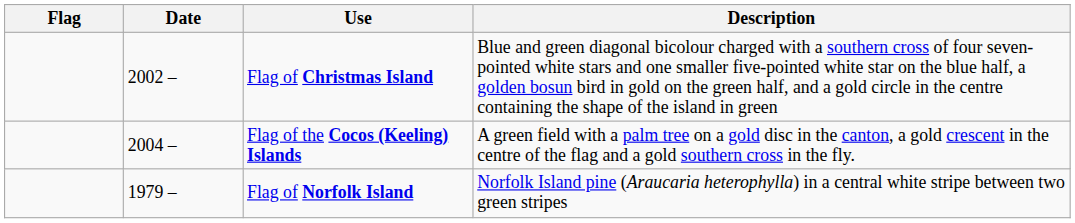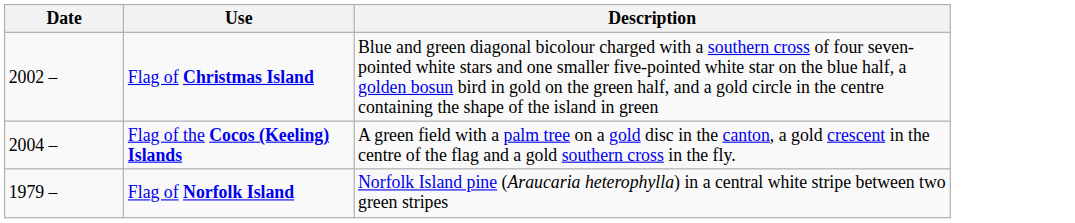 <table class="wikitable" style="background:#FFFFF">
 <tr>
-<th style="width:100px">Flag</th>
 <th style="width:100px">Date</th>
 <th style="width:200px">Use</th>
 <th style="width:530px">Description</th>
 </tr>
 <tr>
-<td></td>
 <td>2002 –</td>
 <td><a href='#'>Flag of</a> <strong><a href='#'>Christmas Island</a></strong></td>
 <td>Blue and green diagonal bicolour charged with a <a href='#'>southern cross</a> of four seven-pointed white stars and one smaller five-pointed white star on the blue half, a <a href='#'>golden bosun</a> bird in gold on the green half, and a gold circle in the centre containing the shape of the island in green</td>
 </tr>
 <tr>
-<td></td>
 <td>2004 –</td>
 <td><a href='#'>Flag of the</a> <strong><a href='#'>Cocos (Keeling) Islands</a></strong></td>
 <td>A green field with a <a href='#'>palm tree</a> on a <a href='#'>gold</a> disc in the <a href='#'>canton</a>, a gold <a href='#'>crescent</a> in the centre of the flag and a gold <a href='#'>southern cross</a> in the fly.</td>
 </tr>
 <tr>
-<td></td>
 <td>1979 –</td>
 <td><a href='#'>Flag of</a> <strong><a href='#'>Norfolk Island</a></strong></td>
 <td><a href='#'>Norfolk Island pine</a> (<em>Araucaria heterophylla</em>) in a central white stripe between two green stripes</td>
 </tr>
 </table>
